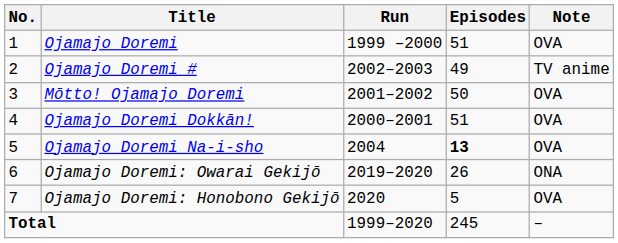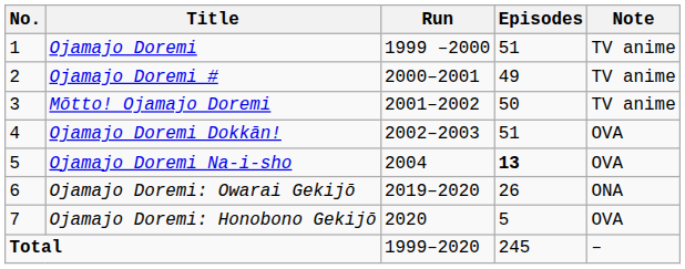 <table class="wikitable">
 <tr>
 <th>No.</th>
 <th>Title</th>
 <th>Run</th>
 <th>Episodes</th>
 <th>Note</th>
 </tr>
 <tr>
 <td>1</td>
 <td><em><a href='#'>Ojamajo Doremi</a></em></td>
 <td>1999 –2000</td>
 <td>51</td>
-<td>OVA</td>
+<td>TV anime</td>
 </tr>
 <tr>
 <td>2</td>
 <td><em><a href='#'>Ojamajo Doremi #</a></em></td>
-<td>2002–2003</td>
+<td>2000–2001</td>
 <td>49</td>
 <td>TV anime</td>
 </tr>
 <tr>
 <td>3</td>
 <td><em><a href='#'>Mōtto! Ojamajo Doremi</a></em></td>
 <td>2001–2002</td>
 <td>50</td>
-<td>OVA</td>
+<td>TV anime</td>
 </tr>
 <tr>
 <td>4</td>
 <td><em><a href='#'>Ojamajo Doremi Dokkān!</a></em></td>
-<td>2000–2001</td>
+<td>2002–2003</td>
 <td>51</td>
 <td>OVA</td>
 </tr>
 <tr>
 <td>5</td>
 <td><em><a href='#'>Ojamajo Doremi Na-i-sho</a></em></td>
 <td>2004</td>
 <td><strong>13</strong></td>
 <td>OVA</td>
 </tr>
 <tr>
 <td>6</td>
 <td><em>Ojamajo Doremi: Owarai Gekijō</em></td>
 <td>2019–2020</td>
 <td>26</td>
 <td>ONA</td>
 </tr>
 <tr>
 <td>7</td>
 <td><em>Ojamajo Doremi: Honobono Gekijō</em></td>
 <td>2020</td>
 <td>5</td>
 <td>OVA</td>
 </tr>
 <tr>
 <td colspan="2"><strong>Total</strong></td>
 <td>1999–2020</td>
 <td>245</td>
 <td>–</td>
 </tr>
 </table>
